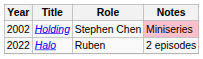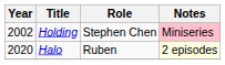 <table class="wikitable sortable">
 <tr>
 <th>Year</th>
 <th>Title</th>
 <th>Role</th>
 <th class="unsortable">Notes</th>
 </tr>
 <tr>
 <td>2002</td>
 <td><em><a href='#'>Holding</a></em></td>
 <td>Stephen Chen</td>
 <td style="background: pink;">Miniseries</td>
 </tr>
 <tr>
-<td>2022</td>
+<td>2020</td>
 <td><em><a href='#'>Halo</a></em></td>
 <td>Ruben</td>
-<td>2 episodes</td>
+<td style="background: lightyellow;">2 episodes</td>
 </tr>
 <tr>
 </tr>
 </table>
